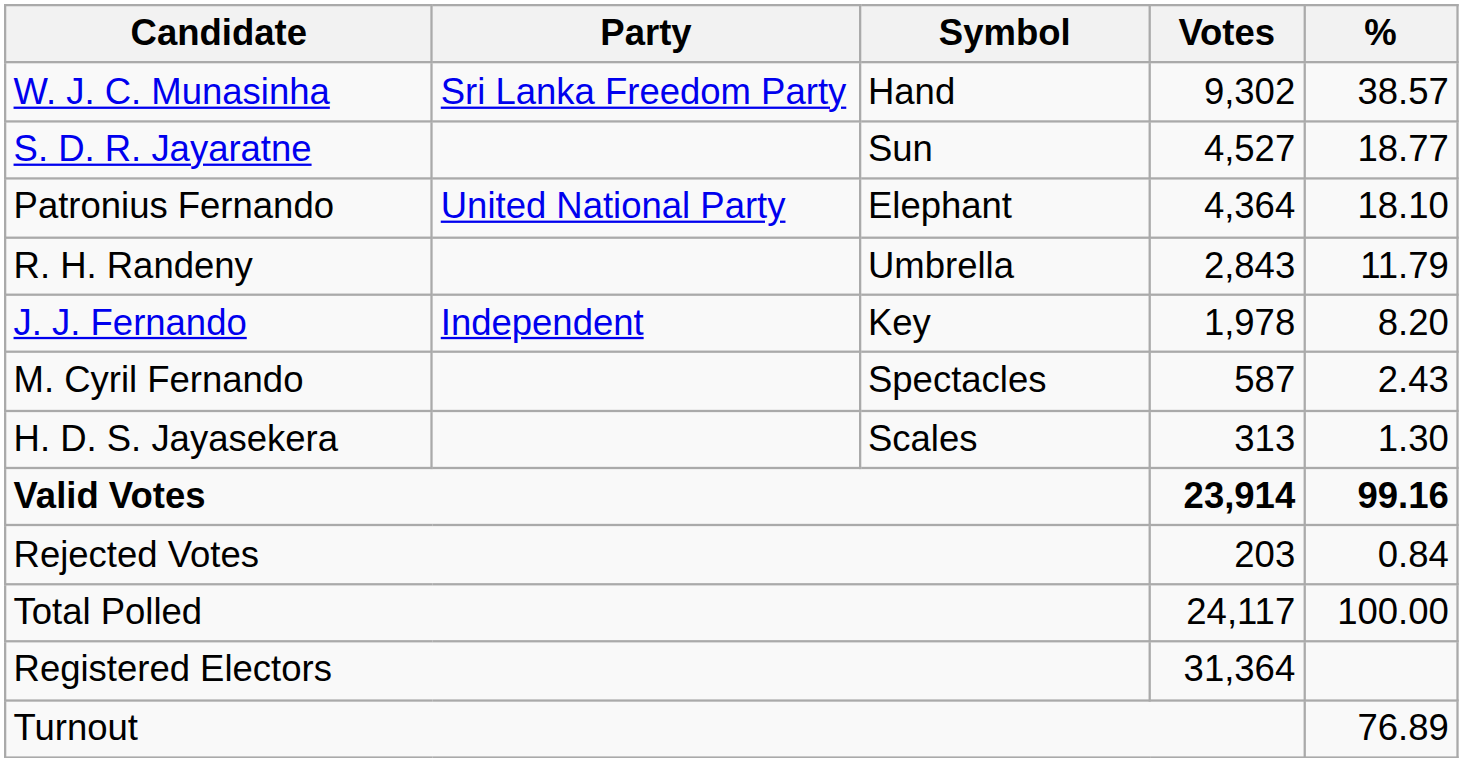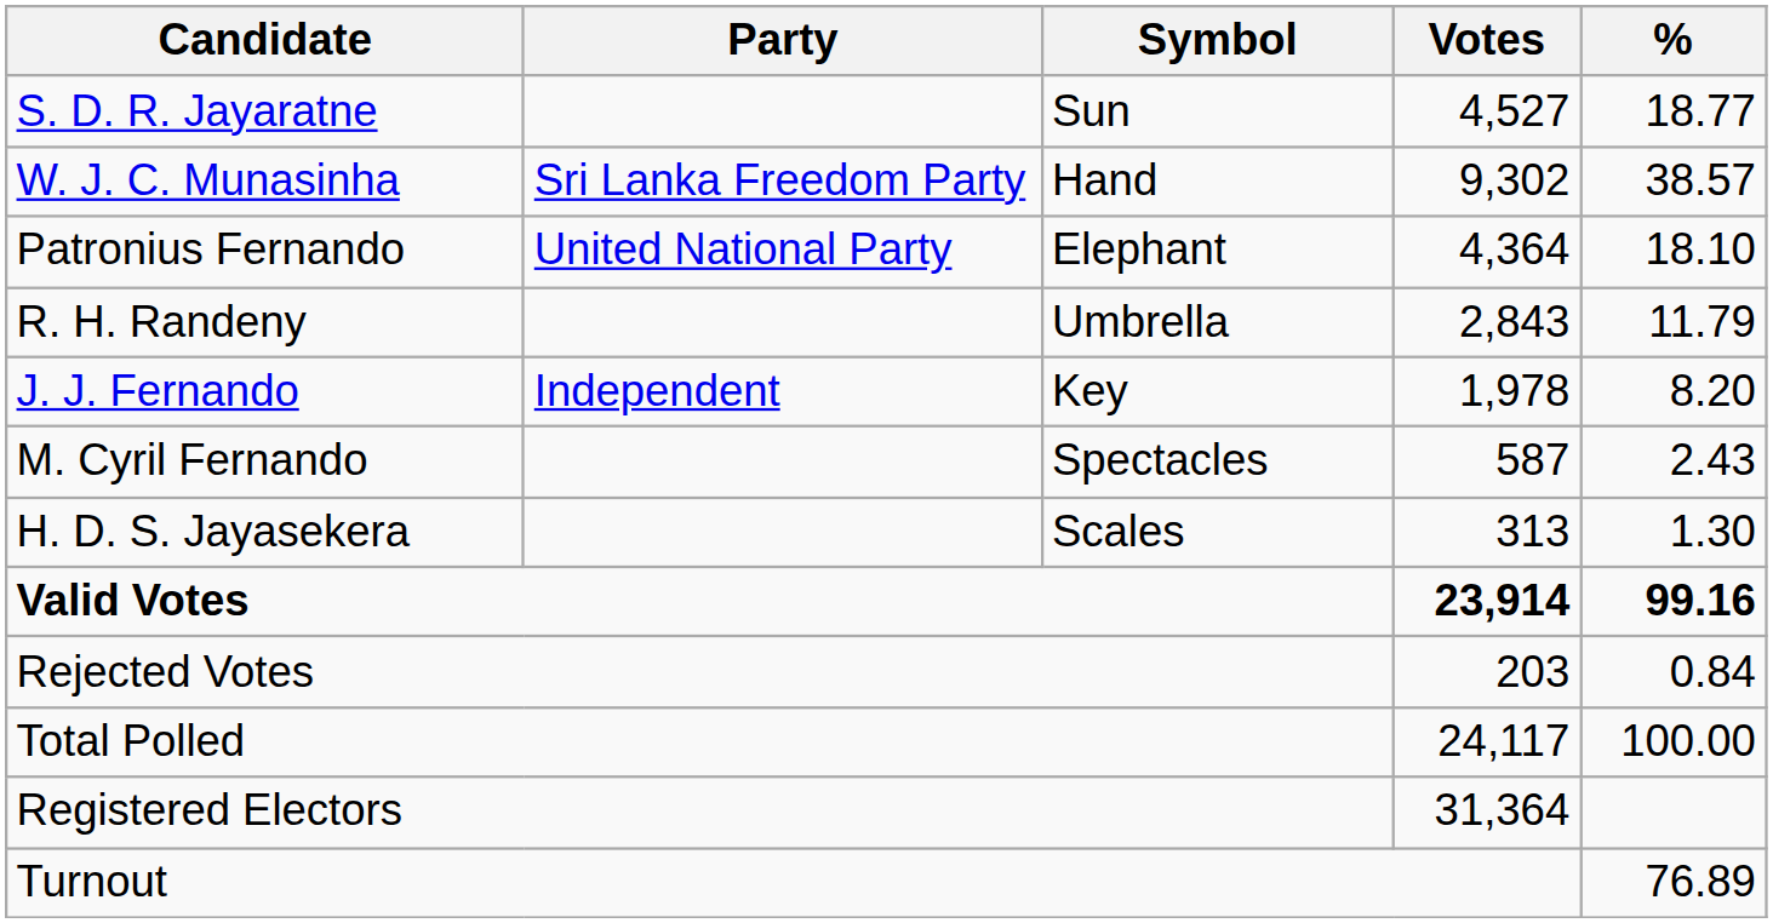 <table class="wikitable" border="1" style="text-align:right;">
 <tr>
 <th align=left width="180">Candidate</th>
 <th align=left width="180">Party</th>
 <th align=left width="120">Symbol</th>
 <th align=left width="60">Votes</th>
 <th align=left width="60">%</th>
 </tr>
 <tr>
+<td align=left><a href='#'>S. D. R. Jayaratne</a></td>
+<td align=left></td>
+<td align=left>Sun</td>
+<td>4,527</td>
+<td>18.77</td>
+</tr>
+<tr>
 <td align=left><a href='#'>W. J. C. Munasinha</a></td>
 <td align=left><a href='#'>Sri Lanka Freedom Party</a></td>
 <td align=left>Hand</td>
 <td>9,302</td>
 <td>38.57</td>
-</tr>
-<tr>
-<td align=left><a href='#'>S. D. R. Jayaratne</a></td>
-<td align=left></td>
-<td align=left>Sun</td>
-<td>4,527</td>
-<td>18.77</td>
 </tr>
 <tr>
 <td align=left>Patronius Fernando</td>
 <td align=left><a href='#'>United National Party</a></td>
 <td align=left>Elephant</td>
 <td>4,364</td>
 <td>18.10</td>
 </tr>
 <tr>
 <td align=left>R. H. Randeny</td>
 <td align=left></td>
 <td align=left>Umbrella</td>
 <td>2,843</td>
 <td>11.79</td>
 </tr>
 <tr>
 <td align=left><a href='#'>J. J. Fernando</a></td>
 <td align=left><a href='#'>Independent</a></td>
 <td align=left>Key</td>
 <td>1,978</td>
 <td>8.20</td>
 </tr>
 <tr>
 <td align=left>M. Cyril Fernando</td>
 <td align=left></td>
 <td align=left>Spectacles</td>
 <td>587</td>
 <td>2.43</td>
 </tr>
 <tr>
 <td align=left>H. D. S. Jayasekera</td>
 <td align=left></td>
 <td align=left>Scales</td>
 <td>313</td>
 <td>1.30</td>
 </tr>
 <tr>
 <td align=left colspan=3><strong>Valid Votes</strong></td>
 <td><strong>23,914</strong></td>
 <td><strong>99.16</strong></td>
 </tr>
 <tr>
 <td align=left colspan=3>Rejected Votes</td>
 <td>203</td>
 <td>0.84</td>
 </tr>
 <tr>
 <td align=left colspan=3>Total Polled</td>
 <td>24,117</td>
 <td>100.00</td>
 </tr>
 <tr>
 <td align=left colspan=3>Registered Electors</td>
 <td>31,364</td>
 <td></td>
 </tr>
 <tr>
 <td align=left colspan=4>Turnout</td>
 <td>76.89</td>
 </tr>
 </table>
